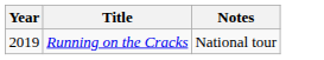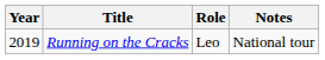 <table class="wikitable sortable">
 <tr>
 <th>Year</th>
 <th>Title</th>
+<th>Role</th>
 <th class="unsortable">Notes</th>
 </tr>
 <tr>
 <td>2019</td>
 <td><em><a href='#'>Running on the Cracks</a></em></td>
+<td>Leo</td>
 <td>National tour</td>
 </tr>
 </table>
